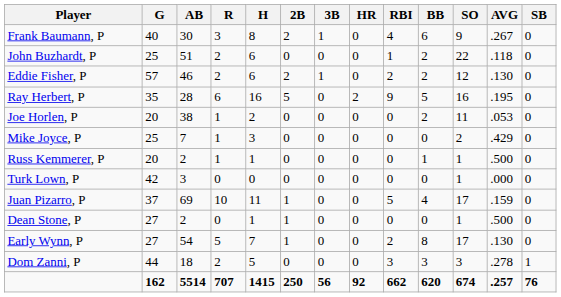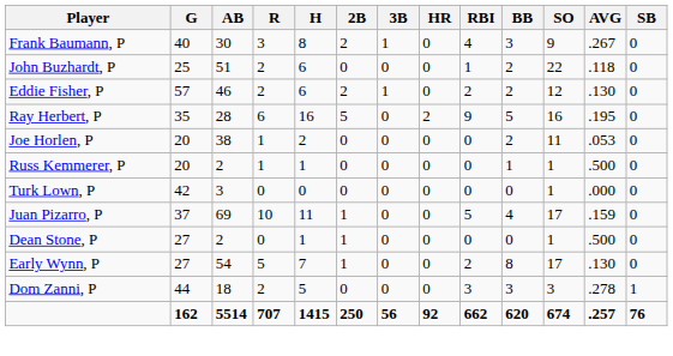 <table class="wikitable sortable">
 <tr>
 <th style="width:24%;">Player</th>
 <th style="width:6%;">G</th>
 <th style="width:6%;">AB</th>
 <th style="width:6%;">R</th>
 <th style="width:6%;">H</th>
 <th style="width:6%;">2B</th>
 <th style="width:6%;">3B</th>
 <th style="width:6%;">HR</th>
 <th style="width:6%;">RBI</th>
 <th style="width:6%;">BB</th>
 <th style="width:6%;">SO</th>
 <th style="width:6%;">AVG</th>
 <th style="width:6%;">SB</th>
 </tr>
 <tr>
 <td><a href='#'>Frank Baumann</a>, P</td>
 <td>40</td>
 <td>30</td>
 <td>3</td>
 <td>8</td>
 <td>2</td>
 <td>1</td>
 <td>0</td>
 <td>4</td>
-<td>6</td>
+<td>3</td>
 <td>9</td>
 <td>.267</td>
 <td>0</td>
 </tr>
 <tr>
 <td><a href='#'>John Buzhardt</a>, P</td>
 <td>25</td>
 <td>51</td>
 <td>2</td>
 <td>6</td>
 <td>0</td>
 <td>0</td>
 <td>0</td>
 <td>1</td>
 <td>2</td>
 <td>22</td>
 <td>.118</td>
 <td>0</td>
 </tr>
 <tr>
 <td><a href='#'>Eddie Fisher</a>, P</td>
 <td>57</td>
 <td>46</td>
 <td>2</td>
 <td>6</td>
 <td>2</td>
 <td>1</td>
 <td>0</td>
 <td>2</td>
 <td>2</td>
 <td>12</td>
 <td>.130</td>
 <td>0</td>
 </tr>
 <tr>
 <td><a href='#'>Ray Herbert</a>, P</td>
 <td>35</td>
 <td>28</td>
 <td>6</td>
 <td>16</td>
 <td>5</td>
 <td>0</td>
 <td>2</td>
 <td>9</td>
 <td>5</td>
 <td>16</td>
 <td>.195</td>
 <td>0</td>
 </tr>
 <tr>
 <td><a href='#'>Joe Horlen</a>, P</td>
 <td>20</td>
 <td>38</td>
 <td>1</td>
 <td>2</td>
 <td>0</td>
 <td>0</td>
 <td>0</td>
 <td>0</td>
 <td>2</td>
 <td>11</td>
 <td>.053</td>
-<td>0</td>
-</tr>
-<tr>
-<td><a href='#'>Mike Joyce</a>, P</td>
-<td>25</td>
-<td>7</td>
-<td>1</td>
-<td>3</td>
-<td>0</td>
-<td>0</td>
-<td>0</td>
-<td>0</td>
-<td>0</td>
-<td>2</td>
-<td>.429</td>
 <td>0</td>
 </tr>
 <tr>
 <td><a href='#'>Russ Kemmerer</a>, P</td>
 <td>20</td>
 <td>2</td>
 <td>1</td>
 <td>1</td>
 <td>0</td>
 <td>0</td>
 <td>0</td>
 <td>0</td>
 <td>1</td>
 <td>1</td>
 <td>.500</td>
 <td>0</td>
 </tr>
 <tr>
 <td><a href='#'>Turk Lown</a>, P</td>
 <td>42</td>
 <td>3</td>
 <td>0</td>
 <td>0</td>
 <td>0</td>
 <td>0</td>
 <td>0</td>
 <td>0</td>
 <td>0</td>
 <td>1</td>
 <td>.000</td>
 <td>0</td>
 </tr>
 <tr>
 <td><a href='#'>Juan Pizarro</a>, P</td>
 <td>37</td>
 <td>69</td>
 <td>10</td>
 <td>11</td>
 <td>1</td>
 <td>0</td>
 <td>0</td>
 <td>5</td>
 <td>4</td>
 <td>17</td>
 <td>.159</td>
 <td>0</td>
 </tr>
 <tr>
 <td><a href='#'>Dean Stone</a>, P</td>
 <td>27</td>
 <td>2</td>
 <td>0</td>
 <td>1</td>
 <td>1</td>
 <td>0</td>
 <td>0</td>
 <td>0</td>
 <td>0</td>
 <td>1</td>
 <td>.500</td>
 <td>0</td>
 </tr>
 <tr>
 <td><a href='#'>Early Wynn</a>, P</td>
 <td>27</td>
 <td>54</td>
 <td>5</td>
 <td>7</td>
 <td>1</td>
 <td>0</td>
 <td>0</td>
 <td>2</td>
 <td>8</td>
 <td>17</td>
 <td>.130</td>
 <td>0</td>
 </tr>
 <tr>
 <td><a href='#'>Dom Zanni</a>, P</td>
 <td>44</td>
 <td>18</td>
 <td>2</td>
 <td>5</td>
 <td>0</td>
 <td>0</td>
 <td>0</td>
 <td>3</td>
 <td>3</td>
 <td>3</td>
 <td>.278</td>
 <td>1</td>
 </tr>
 <tr class="sortbottom">
 <td></td>
 <td><strong>162</strong></td>
 <td><strong>5514</strong></td>
 <td><strong>707</strong></td>
 <td><strong>1415</strong></td>
 <td><strong>250</strong></td>
 <td><strong>56</strong></td>
 <td><strong>92</strong></td>
 <td><strong>662</strong></td>
 <td><strong>620</strong></td>
 <td><strong>674</strong></td>
 <td><strong>.257</strong></td>
 <td><strong>76</strong></td>
 </tr>
 </table>
